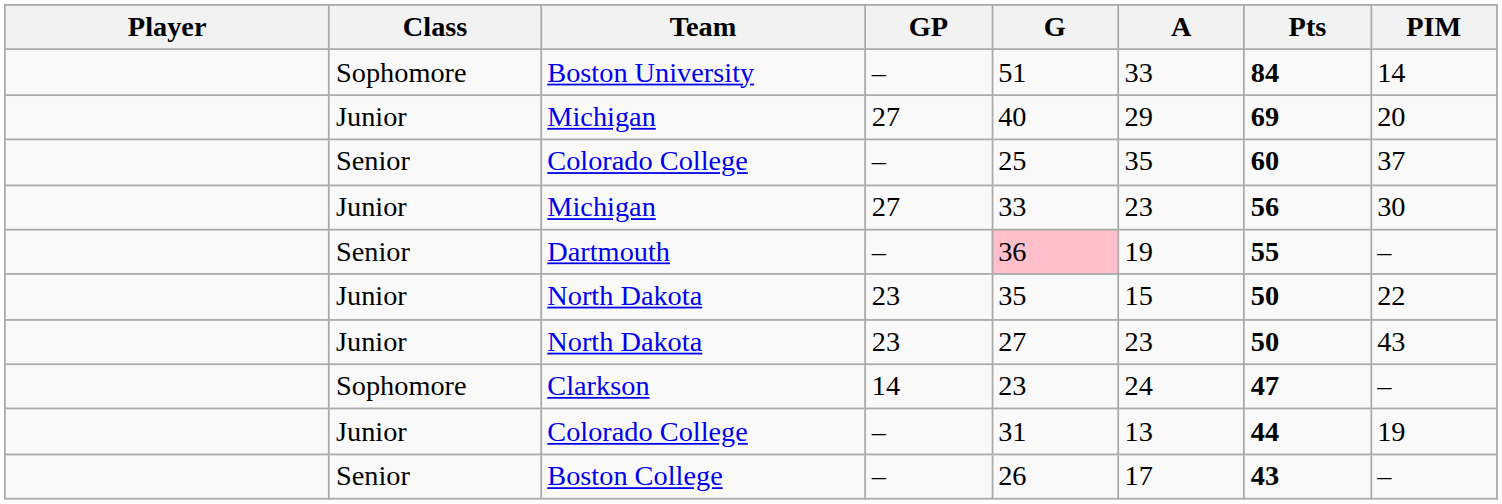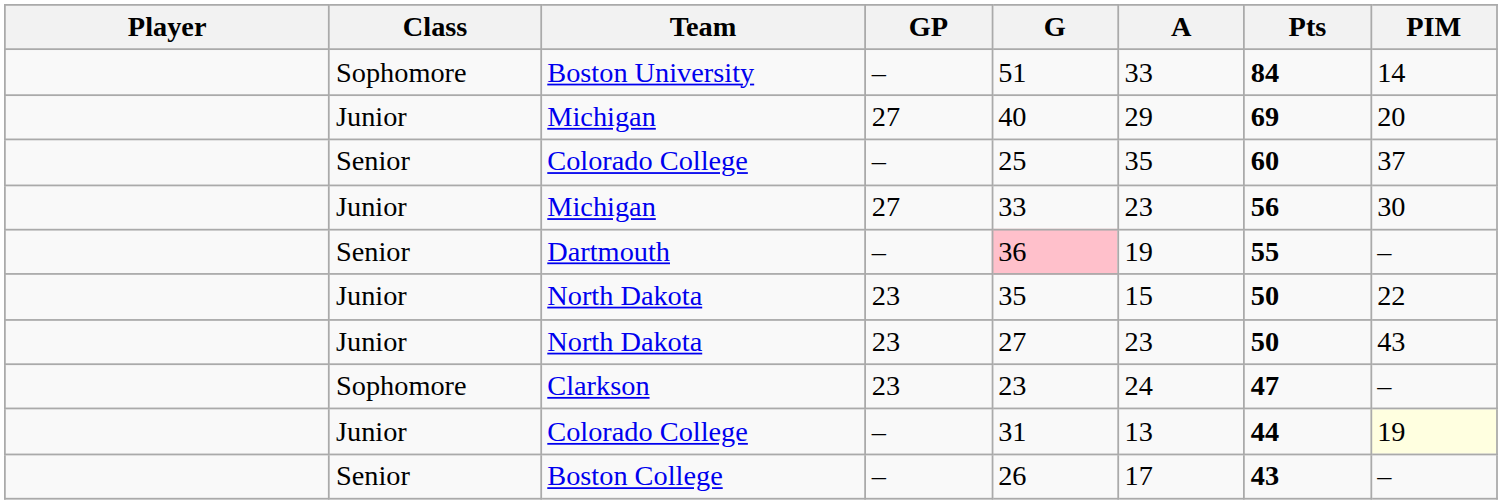 <table class="wikitable sortable">
 <tr>
 <th style="width: 11em;">Player</th>
 <th style="width: 7em;">Class</th>
 <th style="width: 11em;">Team</th>
 <th style="width: 4em;">GP</th>
 <th style="width: 4em;">G</th>
 <th style="width: 4em;">A</th>
 <th style="width: 4em;">Pts</th>
 <th style="width: 4em;">PIM</th>
 </tr>
 <tr>
 <td></td>
 <td>Sophomore</td>
 <td><a href='#'>Boston University</a></td>
 <td>–</td>
 <td>51</td>
 <td>33</td>
 <td><strong>84</strong></td>
 <td>14</td>
 </tr>
 <tr>
 <td></td>
 <td>Junior</td>
 <td><a href='#'>Michigan</a></td>
 <td>27</td>
 <td>40</td>
 <td>29</td>
 <td><strong>69</strong></td>
 <td>20</td>
 </tr>
 <tr>
 <td></td>
 <td>Senior</td>
 <td><a href='#'>Colorado College</a></td>
 <td>–</td>
 <td>25</td>
 <td>35</td>
 <td><strong>60</strong></td>
 <td>37</td>
 </tr>
 <tr>
 <td></td>
 <td>Junior</td>
 <td><a href='#'>Michigan</a></td>
 <td>27</td>
 <td>33</td>
 <td>23</td>
 <td><strong>56</strong></td>
 <td>30</td>
 </tr>
 <tr>
 <td></td>
 <td>Senior</td>
 <td><a href='#'>Dartmouth</a></td>
 <td>–</td>
 <td style="background: pink;">36</td>
 <td>19</td>
 <td><strong>55</strong></td>
 <td>–</td>
 </tr>
 <tr>
 <td></td>
 <td>Junior</td>
 <td><a href='#'>North Dakota</a></td>
 <td>23</td>
 <td>35</td>
 <td>15</td>
 <td><strong>50</strong></td>
 <td>22</td>
 </tr>
 <tr>
 <td></td>
 <td>Junior</td>
 <td><a href='#'>North Dakota</a></td>
 <td>23</td>
 <td>27</td>
 <td>23</td>
 <td><strong>50</strong></td>
 <td>43</td>
 </tr>
 <tr>
 <td></td>
 <td>Sophomore</td>
 <td><a href='#'>Clarkson</a></td>
-<td>14</td>
+<td>23</td>
 <td>23</td>
 <td>24</td>
 <td><strong>47</strong></td>
 <td>–</td>
 </tr>
 <tr>
 <td></td>
 <td>Junior</td>
 <td><a href='#'>Colorado College</a></td>
 <td>–</td>
 <td>31</td>
 <td>13</td>
 <td><strong>44</strong></td>
-<td>19</td>
+<td style="background: lightyellow;">19</td>
 </tr>
 <tr>
 <td></td>
 <td>Senior</td>
 <td><a href='#'>Boston College</a></td>
 <td>–</td>
 <td>26</td>
 <td>17</td>
 <td><strong>43</strong></td>
 <td>–</td>
 </tr>
 </table>
